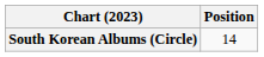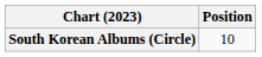 <table class="wikitable plainrowheaders" style="text-align:center">
 <tr>
 <th scope="col">Chart (2023)</th>
 <th scope="col">Position</th>
 </tr>
 <tr>
 <th scope="row">South Korean Albums (Circle)</th>
-<td>14</td>
+<td>10</td>
 </tr>
 </table>
